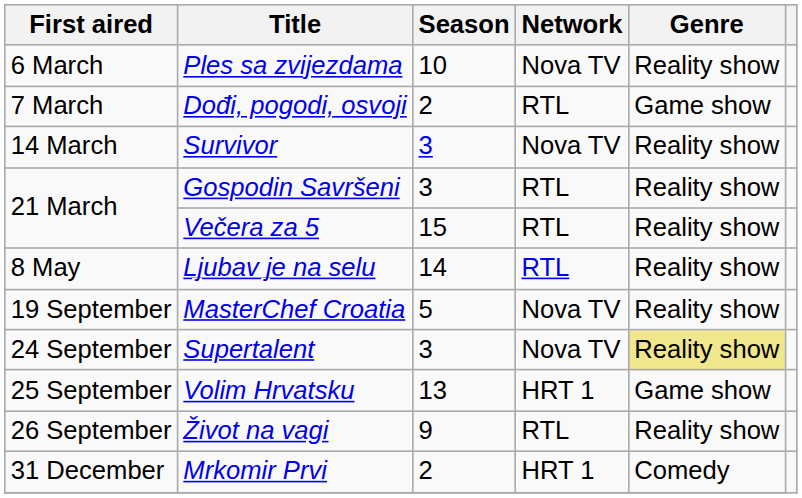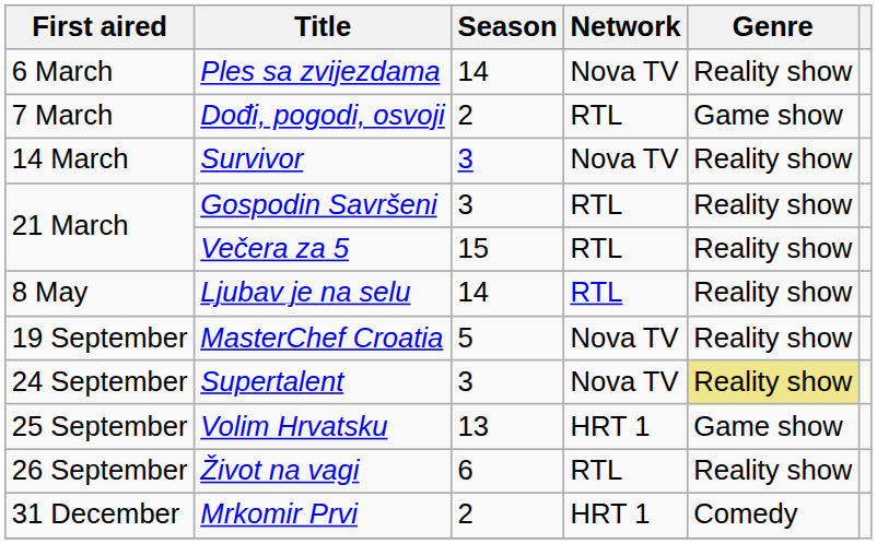 <table class="wikitable sortable">
 <tr>
 <th>First aired</th>
 <th>Title</th>
 <th>Season</th>
 <th>Network</th>
 <th>Genre</th>
 <th></th>
 </tr>
 <tr>
 <td>6 March</td>
 <td><em><a href='#'>Ples sa zvijezdama</a></em></td>
-<td>10</td>
+<td>14</td>
 <td>Nova TV</td>
 <td>Reality show</td>
 <td></td>
 </tr>
 <tr>
 <td>7 March</td>
 <td><em><a href='#'>Dođi, pogodi, osvoji</a></em></td>
 <td>2</td>
 <td>RTL</td>
 <td>Game show</td>
 <td></td>
 </tr>
 <tr>
 <td>14 March</td>
 <td><em><a href='#'>Survivor</a></em></td>
 <td><a href='#'>3</a></td>
 <td>Nova TV</td>
 <td>Reality show</td>
 <td></td>
 </tr>
 <tr>
 <td rowspan="2">21 March</td>
 <td><em><a href='#'>Gospodin Savršeni</a></em></td>
 <td>3</td>
 <td>RTL</td>
 <td>Reality show</td>
 <td></td>
 </tr>
 <tr>
 <td><em><a href='#'>Večera za 5</a></em></td>
 <td>15</td>
 <td>RTL</td>
 <td>Reality show</td>
 </tr>
 <tr>
 <td>8 May</td>
 <td><em><a href='#'>Ljubav je na selu</a></em></td>
 <td>14</td>
 <td><a href='#'>RTL</a></td>
 <td>Reality show</td>
 <td></td>
 </tr>
 <tr>
 <td>19 September</td>
 <td><em><a href='#'>MasterChef Croatia</a></em></td>
 <td>5</td>
 <td>Nova TV</td>
 <td>Reality show</td>
 <td></td>
 </tr>
 <tr>
 <td>24 September</td>
 <td><em><a href='#'>Supertalent</a></em></td>
 <td>3</td>
 <td>Nova TV</td>
 <td style="background: khaki;">Reality show</td>
 <td></td>
 </tr>
 <tr>
 <td>25 September</td>
 <td><em><a href='#'>Volim Hrvatsku</a></em></td>
 <td>13</td>
 <td>HRT 1</td>
 <td>Game show</td>
 <td></td>
 </tr>
 <tr>
 <td>26 September</td>
 <td><em><a href='#'>Život na vagi</a></em></td>
-<td>9</td>
+<td>6</td>
 <td>RTL</td>
 <td>Reality show</td>
 <td></td>
 </tr>
 <tr>
 <td>31 December</td>
 <td><em><a href='#'>Mrkomir Prvi</a></em></td>
 <td>2</td>
 <td>HRT 1</td>
 <td>Comedy</td>
 </tr>
 <tr>
 </tr>
 </table>
